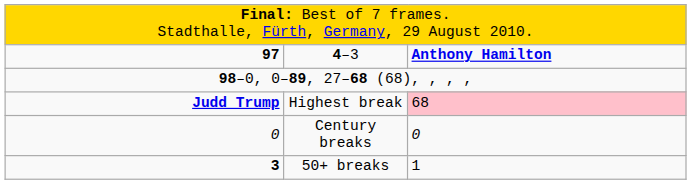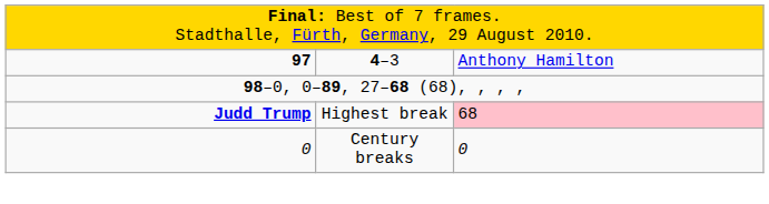 <table class="wikitable" style="font-size: 95%; margin: 1em auto 1em auto;">
 <tr>
 <td colspan="3" align="center" bgcolor="#ffd700"><strong>Final:</strong> Best of 7 frames.<br>Stadthalle, <a href='#'>Fürth</a>, <a href='#'>Germany</a>, 29 August 2010.</td>
 </tr>
 <tr>
 <td align="right"><strong>97</strong></td>
 <td width="100" align="center"><strong>4</strong>–3</td>
-<td width="230"><strong><a href='#'>Anthony Hamilton</a><br></strong></td>
+<td width="230"><a href='#'>Anthony Hamilton</a><br></td>
 </tr>
 <tr>
 <td colspan="3" align="center" style="font-size: 100%"><strong>98</strong>–0, 0–<strong>89</strong>, 27–<strong>68</strong> (68), , , , </td>
 </tr>
 <tr>
 <td width="230" align="right"><strong><a href='#'>Judd Trump</a></strong><br></td>
 <td align="center">Highest break</td>
 <td style="background: pink;">68</td>
 </tr>
 <tr>
 <td align="right"><em>0</em></td>
 <td align="center">Century breaks</td>
 <td><em>0</em></td>
 </tr>
-<tr>
-<td align="right"><strong>3</strong></td>
-<td align="center">50+ breaks</td>
-<td>1</td>
-</tr>
 </table>
